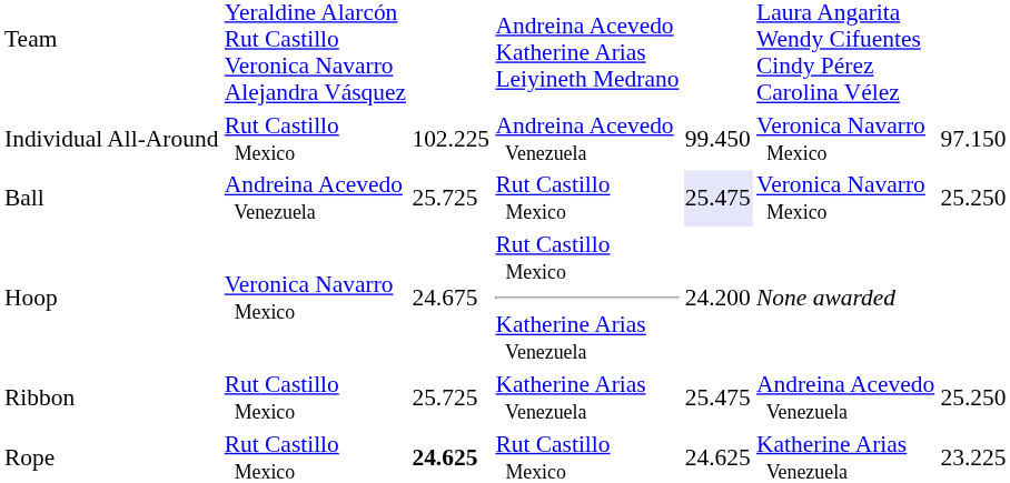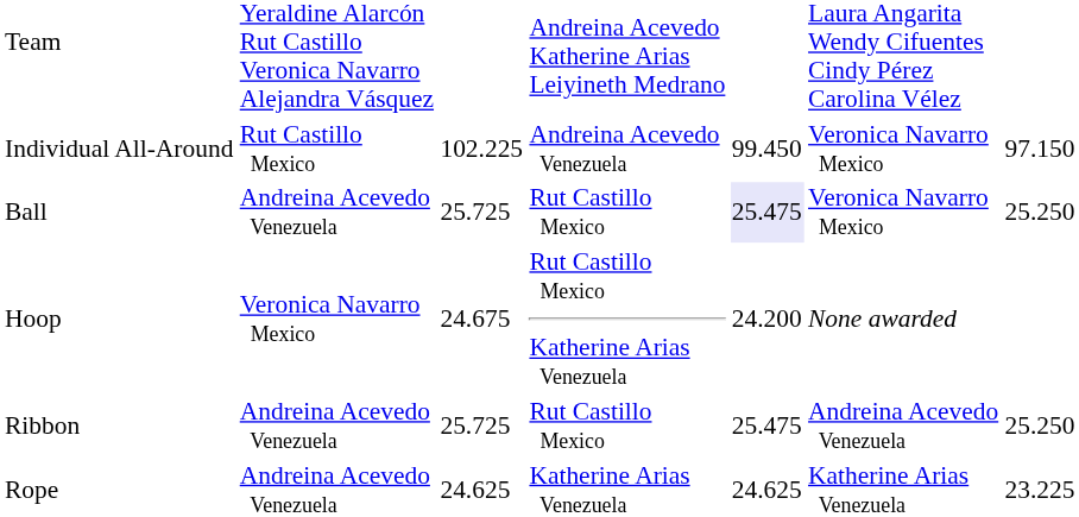 <table>
 <tr>
 <td>Team</td>
 <td> <br><a href='#'>Yeraldine Alarcón</a><br><a href='#'>Rut Castillo</a><br><a href='#'>Veronica Navarro</a><br><a href='#'>Alejandra Vásquez</a></td>
 <td></td>
 <td> <br><a href='#'>Andreina Acevedo</a><br><a href='#'>Katherine Arias</a><br><a href='#'>Leiyineth Medrano</a></td>
 <td></td>
 <td> <br><a href='#'>Laura Angarita</a><br><a href='#'>Wendy Cifuentes</a><br><a href='#'>Cindy Pérez</a><br><a href='#'>Carolina Vélez</a></td>
 <td></td>
 </tr>
 <tr>
 <td>Individual All-Around</td>
 <td><a href='#'>Rut Castillo</a> <small><br>    Mexico </small></td>
 <td>102.225</td>
 <td><a href='#'>Andreina Acevedo</a> <small><br>    Venezuela </small></td>
 <td>99.450</td>
 <td><a href='#'>Veronica Navarro</a> <small><br>    Mexico </small></td>
 <td>97.150</td>
 </tr>
 <tr>
 <td>Ball</td>
 <td><a href='#'>Andreina Acevedo</a> <small><br>    Venezuela </small></td>
 <td>25.725</td>
 <td><a href='#'>Rut Castillo</a> <small><br>    Mexico </small></td>
 <td style="background: lavender;">25.475</td>
 <td><a href='#'>Veronica Navarro</a> <small><br>    Mexico </small></td>
 <td>25.250</td>
 </tr>
 <tr>
 <td>Hoop</td>
 <td><a href='#'>Veronica Navarro</a> <small><br>    Mexico </small></td>
 <td>24.675</td>
 <td><a href='#'>Rut Castillo</a> <small><br>   Mexico </small><hr><a href='#'>Katherine Arias</a> <small><br>    Venezuela</small></td>
 <td>24.200</td>
 <td colspan=2><em>None awarded</em></td>
 </tr>
 <tr>
 <td>Ribbon</td>
+<td><a href='#'>Andreina Acevedo</a> <small><br>    Venezuela </small></td>
+<td>25.725</td>
 <td><a href='#'>Rut Castillo</a> <small><br>    Mexico </small></td>
-<td>25.725</td>
-<td><a href='#'>Katherine Arias</a> <small><br>    Venezuela </small></td>
 <td>25.475</td>
 <td><a href='#'>Andreina Acevedo</a> <small><br>    Venezuela </small></td>
 <td>25.250</td>
 </tr>
 <tr>
 <td>Rope</td>
-<td><a href='#'>Rut Castillo</a> <small><br>    Mexico </small></td>
-<td><strong>24.625</strong></td>
-<td><a href='#'>Rut Castillo</a> <small><br>    Mexico </small></td>
+<td><a href='#'>Andreina Acevedo</a> <small><br>    Venezuela </small></td>
+<td>24.625</td>
+<td><a href='#'>Katherine Arias</a> <small><br>    Venezuela </small></td>
 <td>24.625</td>
 <td><a href='#'>Katherine Arias</a> <small><br>    Venezuela </small></td>
 <td>23.225</td>
 </tr>
 </table>
